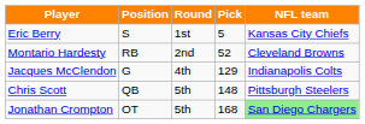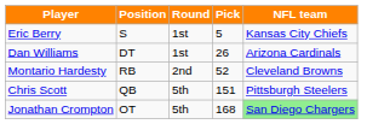 <table class="wikitable" border="1">
 <tr>
 <th style="background: #FF8200; color: white">Player</th>
 <th style="background: #FF8200; color: white">Position</th>
 <th style="background: #FF8200; color: white">Round</th>
 <th style="background: #FF8200; color: white">Pick</th>
 <th style="background: #FF8200; color: white">NFL team</th>
 </tr>
 <tr>
 <td><a href='#'>Eric Berry</a></td>
 <td>S</td>
 <td>1st</td>
 <td>5</td>
 <td><a href='#'>Kansas City Chiefs</a></td>
 </tr>
 <tr>
+<td><a href='#'>Dan Williams</a></td>
+<td>DT</td>
+<td>1st</td>
+<td>26</td>
+<td><a href='#'>Arizona Cardinals</a></td>
+</tr>
+<tr>
 <td><a href='#'>Montario Hardesty</a></td>
 <td>RB</td>
 <td>2nd</td>
 <td>52</td>
 <td><a href='#'>Cleveland Browns</a></td>
 </tr>
 <tr>
-<td><a href='#'>Jacques McClendon</a></td>
-<td>G</td>
-<td>4th</td>
-<td>129</td>
-<td><a href='#'>Indianapolis Colts</a></td>
-</tr>
-<tr>
 <td><a href='#'>Chris Scott</a></td>
 <td>QB</td>
 <td>5th</td>
-<td>148</td>
+<td>151</td>
 <td><a href='#'>Pittsburgh Steelers</a></td>
 </tr>
 <tr>
 <td><a href='#'>Jonathan Crompton</a></td>
 <td>OT</td>
 <td>5th</td>
 <td>168</td>
 <td style="background: lightgreen;"><a href='#'>San Diego Chargers</a></td>
 </tr>
 </table>
